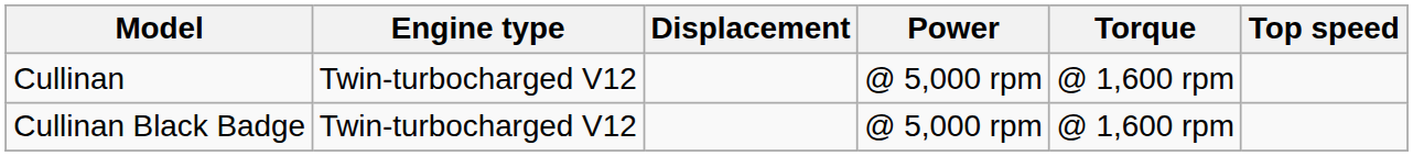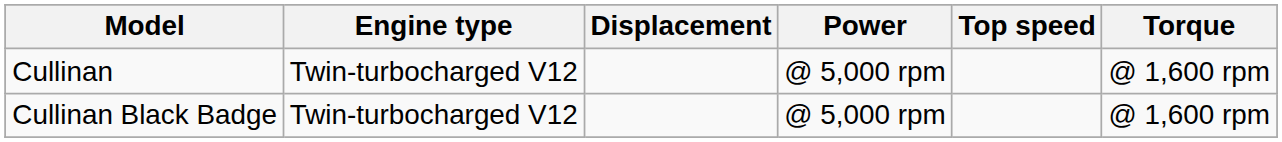 <table class="wikitable" style="margin-left: auto; margin-right: auto; border: none;">
 <tr>
 <th>Model</th>
 <th>Engine type</th>
 <th>Displacement</th>
 <th>Power</th>
+<th>Top speed</th>
 <th>Torque</th>
-<th>Top speed</th>
 </tr>
 <tr>
 <td>Cullinan</td>
 <td>Twin-turbocharged V12</td>
 <td></td>
 <td> @ 5,000 rpm</td>
+<td></td>
 <td> @ 1,600 rpm</td>
-<td></td>
 </tr>
 <tr>
 <td>Cullinan Black Badge</td>
 <td>Twin-turbocharged V12</td>
 <td></td>
 <td> @ 5,000 rpm</td>
+<td></td>
 <td> @ 1,600 rpm</td>
-<td></td>
 </tr>
 </table>
